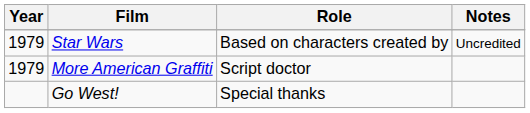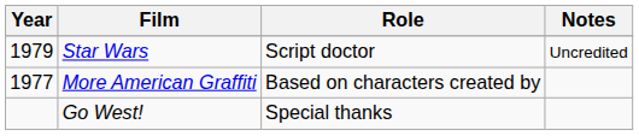 <table class="wikitable sortable">
 <tr>
 <th>Year</th>
 <th>Film</th>
 <th>Role</th>
 <th>Notes</th>
 </tr>
 <tr>
 </tr>
 <tr>
 <td>1979</td>
 <td><em><a href='#'>Star Wars</a></em></td>
-<td>Based on characters created by</td>
+<td>Script doctor</td>
 <td><small>Uncredited</small></td>
 </tr>
 <tr>
-<td>1979</td>
+<td>1977</td>
 <td><em><a href='#'>More American Graffiti</a></em></td>
-<td>Script doctor</td>
+<td>Based on characters created by</td>
 <td></td>
 </tr>
 <tr>
 <td></td>
 <td><em>Go West!</em></td>
 <td>Special thanks</td>
 <td></td>
 </tr>
 </table>
